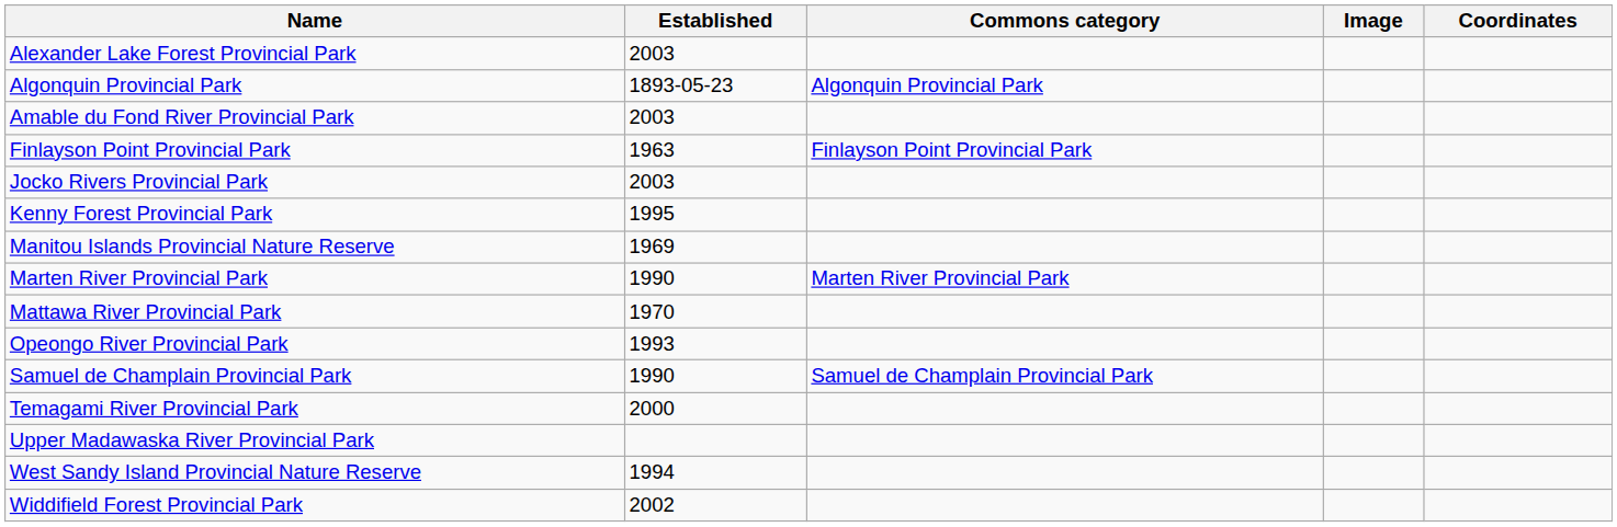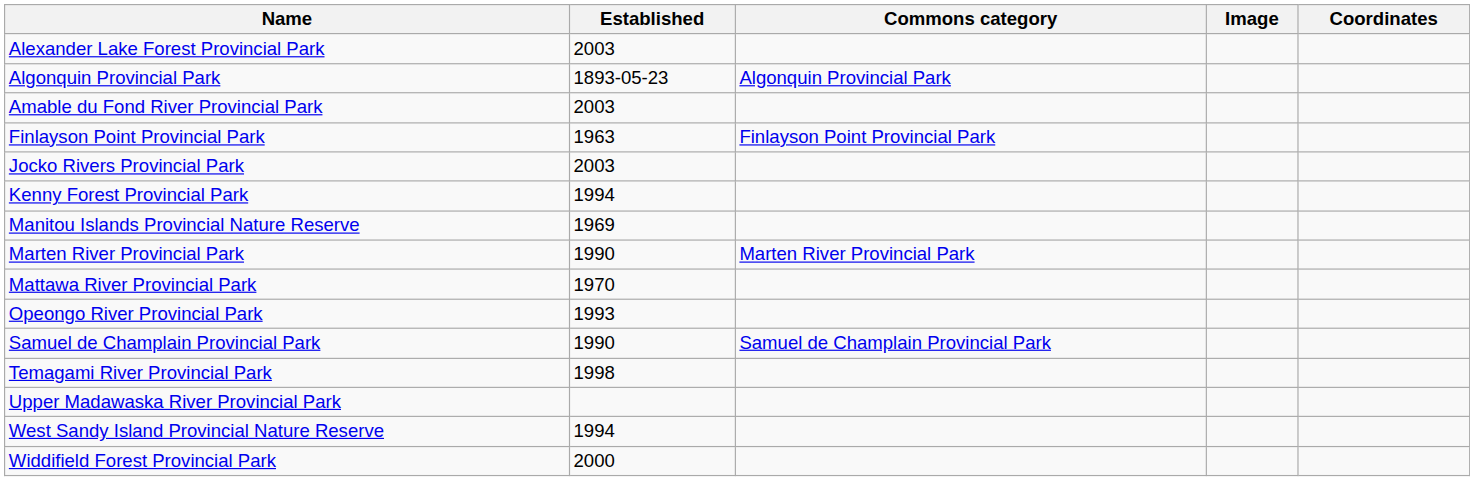 <table class='wikitable sortable' style="width:100%">
 <tr>
 <th>Name</th>
 <th>Established</th>
 <th>Commons category</th>
 <th>Image</th>
 <th>Coordinates</th>
 </tr>
 <tr>
 <td><a href='#'>Alexander Lake Forest Provincial Park</a></td>
 <td>2003</td>
 <td></td>
 <td></td>
 <td></td>
 </tr>
 <tr>
 <td><a href='#'>Algonquin Provincial Park</a></td>
 <td>1893-05-23</td>
 <td><a href='#'>Algonquin Provincial Park</a></td>
 <td></td>
 <td></td>
 </tr>
 <tr>
 <td><a href='#'>Amable du Fond River Provincial Park</a></td>
 <td>2003</td>
 <td></td>
 <td></td>
 <td></td>
 </tr>
 <tr>
 <td><a href='#'>Finlayson Point Provincial Park</a></td>
 <td>1963</td>
 <td><a href='#'>Finlayson Point Provincial Park</a></td>
 <td></td>
 <td></td>
 </tr>
 <tr>
 <td><a href='#'>Jocko Rivers Provincial Park</a></td>
 <td>2003</td>
 <td></td>
 <td></td>
 <td></td>
 </tr>
 <tr>
 <td><a href='#'>Kenny Forest Provincial Park</a></td>
-<td>1995</td>
+<td>1994</td>
 <td></td>
 <td></td>
 <td></td>
 </tr>
 <tr>
 <td><a href='#'>Manitou Islands Provincial Nature Reserve</a></td>
 <td>1969</td>
 <td></td>
 <td></td>
 <td></td>
 </tr>
 <tr>
 <td><a href='#'>Marten River Provincial Park</a></td>
 <td>1990</td>
 <td><a href='#'>Marten River Provincial Park</a></td>
 <td></td>
 <td></td>
 </tr>
 <tr>
 <td><a href='#'>Mattawa River Provincial Park</a></td>
 <td>1970</td>
 <td></td>
 <td></td>
 <td></td>
 </tr>
 <tr>
 <td><a href='#'>Opeongo River Provincial Park</a></td>
 <td>1993</td>
 <td></td>
 <td></td>
 <td></td>
 </tr>
 <tr>
 <td><a href='#'>Samuel de Champlain Provincial Park</a></td>
 <td>1990</td>
 <td><a href='#'>Samuel de Champlain Provincial Park</a></td>
 <td></td>
 <td></td>
 </tr>
 <tr>
 <td><a href='#'>Temagami River Provincial Park</a></td>
-<td>2000</td>
+<td>1998</td>
 <td></td>
 <td></td>
 <td></td>
 </tr>
 <tr>
 <td><a href='#'>Upper Madawaska River Provincial Park</a></td>
 <td></td>
 <td></td>
 <td></td>
 <td></td>
 </tr>
 <tr>
 <td><a href='#'>West Sandy Island Provincial Nature Reserve</a></td>
 <td>1994</td>
 <td></td>
 <td></td>
 <td></td>
 </tr>
 <tr>
 <td><a href='#'>Widdifield Forest Provincial Park</a></td>
-<td>2002</td>
+<td>2000</td>
 <td></td>
 <td></td>
 <td></td>
 </tr>
 </table>
